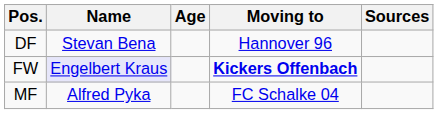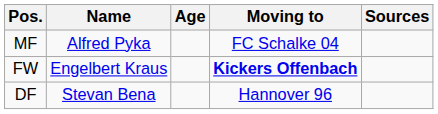 <table class="wikitable" style="text-align: center">
 <tr>
 <th>Pos.</th>
 <th>Name</th>
 <th>Age</th>
 <th>Moving to</th>
 <th>Sources</th>
 </tr>
 <tr>
+<td>MF</td>
+<td><a href='#'>Alfred Pyka</a></td>
+<td></td>
+<td><a href='#'>FC Schalke 04</a></td>
+<td><br></td>
+</tr>
+<tr>
+<td>FW</td>
+<td><a href='#'>Engelbert Kraus</a></td>
+<td></td>
+<td><strong><a href='#'>Kickers Offenbach</a></strong></td>
+<td><br></td>
+</tr>
+<tr>
 <td>DF</td>
 <td><a href='#'>Stevan Bena</a></td>
 <td></td>
 <td><a href='#'>Hannover 96</a></td>
 <td><br></td>
 </tr>
-<tr>
-<td>FW</td>
-<td style="background: lavender;"><a href='#'>Engelbert Kraus</a></td>
-<td></td>
-<td><strong><a href='#'>Kickers Offenbach</a></strong></td>
-<td><br></td>
-</tr>
-<tr>
-<td>MF</td>
-<td><a href='#'>Alfred Pyka</a></td>
-<td></td>
-<td><a href='#'>FC Schalke 04</a></td>
-<td><br></td>
-</tr>
 </table>
